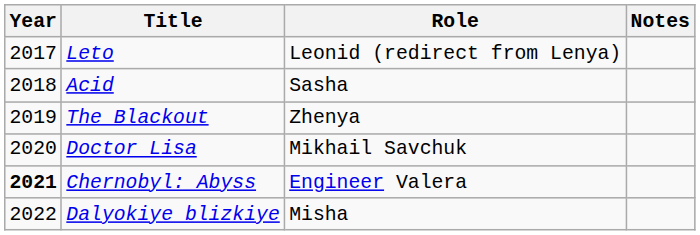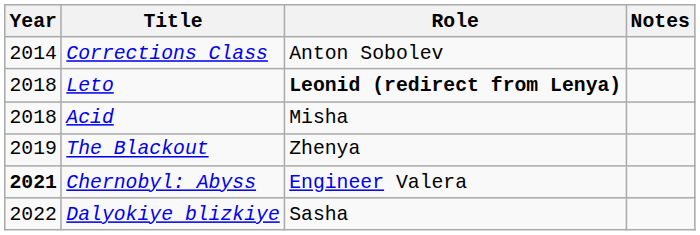 <table class="wikitable sortable">
 <tr>
 <th>Year</th>
 <th>Title</th>
 <th>Role</th>
 <th class="unsortable">Notes</th>
 </tr>
 <tr>
-<td>2017</td>
+<td>2014</td>
+<td><em><a href='#'>Corrections Class</a></em></td>
+<td>Anton Sobolev</td>
+<td></td>
+</tr>
+<tr>
+<td>2018</td>
 <td><em><a href='#'>Leto</a></em></td>
-<td>Leonid (redirect from Lenya)</td>
+<td><strong>Leonid (redirect from Lenya)</strong></td>
 <td></td>
 </tr>
 <tr>
 <td>2018</td>
 <td><em><a href='#'>Acid</a></em></td>
-<td>Sasha</td>
+<td>Misha</td>
 <td></td>
 </tr>
 <tr>
 <td>2019</td>
 <td><em><a href='#'>The Blackout</a></em></td>
 <td>Zhenya</td>
-<td></td>
-</tr>
-<tr>
-<td>2020</td>
-<td><em><a href='#'>Doctor Lisa</a></em></td>
-<td>Mikhail Savchuk</td>
 <td></td>
 </tr>
 <tr>
 <td><strong>2021</strong></td>
 <td><em><a href='#'>Chernobyl: Abyss</a></em></td>
 <td><a href='#'>Engineer</a> Valera</td>
 <td></td>
 </tr>
 <tr>
 <td>2022</td>
 <td><em><a href='#'>Dalyokiye blizkiye</a></em></td>
-<td>Misha</td>
+<td>Sasha</td>
 <td></td>
 </tr>
 </table>
